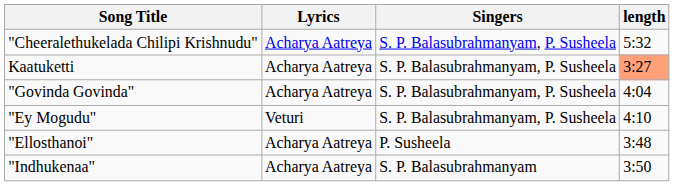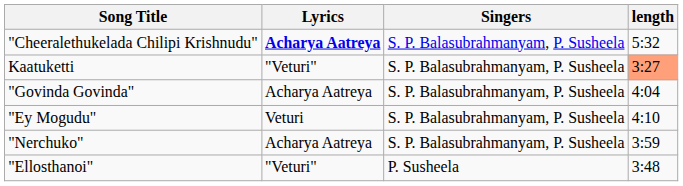 <table class="wikitable">
 <tr>
 <th>Song Title</th>
 <th>Lyrics</th>
 <th>Singers</th>
 <th>length</th>
 </tr>
 <tr>
 <td>"Cheeralethukelada Chilipi Krishnudu"</td>
-<td><a href='#'>Acharya Aatreya</a></td>
+<td><strong><a href='#'>Acharya Aatreya</a></strong></td>
 <td><a href='#'>S. P. Balasubrahmanyam</a>, <a href='#'>P. Susheela</a></td>
 <td>5:32</td>
 </tr>
 <tr>
 <td>Kaatuketti</td>
-<td>Acharya Aatreya</td>
+<td>"Veturi"</td>
 <td>S. P. Balasubrahmanyam, P. Susheela</td>
 <td style="background: lightsalmon;">3:27</td>
 </tr>
 <tr>
 <td>"Govinda Govinda"</td>
 <td>Acharya Aatreya</td>
 <td>S. P. Balasubrahmanyam, P. Susheela</td>
 <td>4:04</td>
 </tr>
 <tr>
 <td>"Ey Mogudu"</td>
 <td>Veturi</td>
 <td>S. P. Balasubrahmanyam, P. Susheela</td>
 <td>4:10</td>
 </tr>
 <tr>
+<td>"Nerchuko"</td>
+<td>Acharya Aatreya</td>
+<td>S. P. Balasubrahmanyam, P. Susheela</td>
+<td>3:59</td>
+</tr>
+<tr>
 <td>"Ellosthanoi"</td>
-<td>Acharya Aatreya</td>
+<td>"Veturi"</td>
 <td>P. Susheela</td>
 <td>3:48</td>
 </tr>
-<tr>
-<td>"Indhukenaa"</td>
-<td>Acharya Aatreya</td>
-<td>S. P. Balasubrahmanyam</td>
-<td>3:50</td>
-</tr>
 </table>
